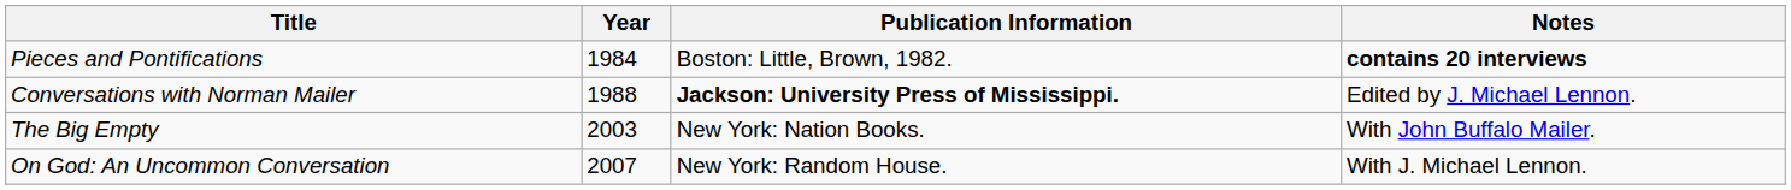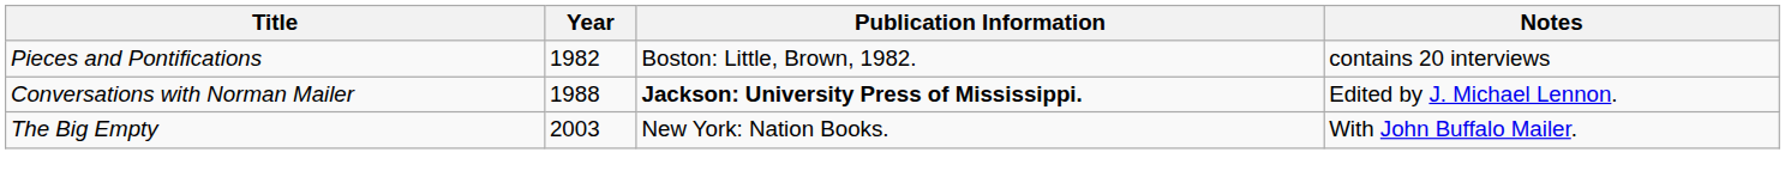 <table class="wikitable sortable" border="1" width="100%">
 <tr>
 <th>Title</th>
 <th>Year</th>
 <th>Publication Information</th>
 <th>Notes</th>
 </tr>
 <tr>
 <td><em>Pieces and Pontifications</em></td>
-<td>1984</td>
+<td>1982</td>
 <td>Boston: Little, Brown, 1982.</td>
-<td><strong>contains 20 interviews</strong></td>
+<td>contains 20 interviews</td>
 </tr>
 <tr>
 <td><em>Conversations with Norman Mailer</em></td>
 <td>1988</td>
 <td><strong>Jackson: University Press of Mississippi.</strong></td>
 <td>Edited by <a href='#'>J. Michael Lennon</a>.</td>
 </tr>
 <tr>
 <td><em>The Big Empty</em></td>
 <td>2003</td>
 <td>New York: Nation Books.</td>
 <td>With <a href='#'>John Buffalo Mailer</a>.</td>
 </tr>
-<tr>
-<td><em>On God: An Uncommon Conversation</em></td>
-<td>2007</td>
-<td>New York: Random House.</td>
-<td>With J. Michael Lennon.</td>
-</tr>
 </table>
